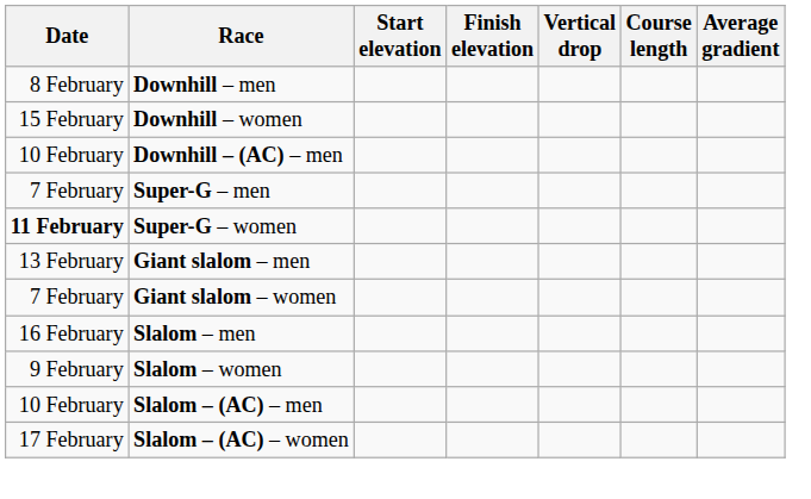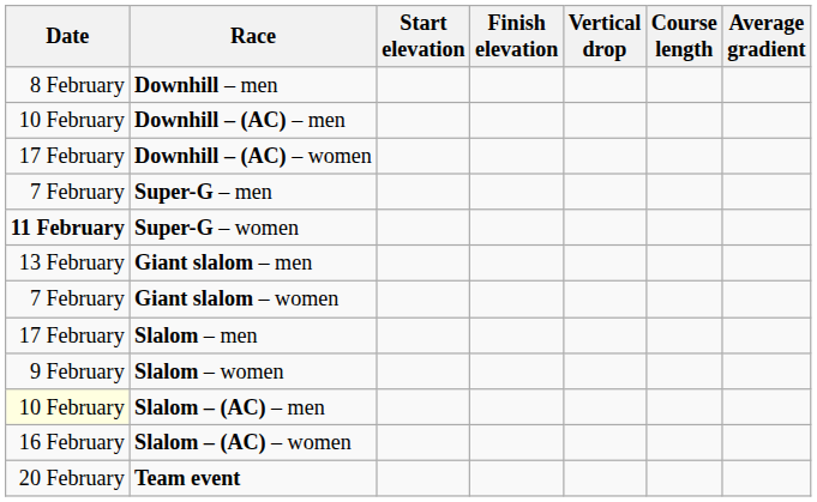 <table class="wikitable sortable" style="text-align:right; font-size:95%;">
 <tr>
 <th>Date</th>
 <th>Race</th>
 <th>Start<br>elevation</th>
 <th>Finish<br>elevation</th>
 <th>Vertical<br>drop</th>
 <th>Course<br>length</th>
 <th>Average<br>gradient</th>
 </tr>
 <tr>
 <td>8 February</td>
 <td align=left><strong>Downhill</strong> – men</td>
 <td></td>
 <td></td>
 <td></td>
 <td></td>
 <td align=center></td>
 </tr>
 <tr>
-<td>15 February</td>
-<td align=left><strong>Downhill</strong> – women</td>
+<td>10 February</td>
+<td align=left><strong>Downhill – (AC)</strong> – men</td>
 <td></td>
 <td></td>
 <td></td>
 <td></td>
 <td align=center></td>
 </tr>
 <tr>
-<td>10 February</td>
-<td align=left><strong>Downhill – (AC)</strong> – men</td>
+<td>17 February</td>
+<td align=left><strong>Downhill – (AC)</strong> – women</td>
 <td></td>
 <td></td>
 <td></td>
 <td></td>
 <td align=center></td>
 </tr>
 <tr>
 <td>7 February</td>
 <td align=left><strong>Super-G</strong> – men</td>
 <td></td>
 <td></td>
 <td></td>
 <td></td>
 <td align=center></td>
 </tr>
 <tr>
 <td><strong>11 February</strong></td>
 <td align=left><strong>Super-G</strong> – women</td>
 <td></td>
 <td></td>
 <td></td>
 <td></td>
 <td align=center></td>
 </tr>
 <tr>
 <td>13 February</td>
 <td align=left><strong>Giant slalom</strong> – men</td>
 <td></td>
 <td></td>
 <td></td>
 <td></td>
 <td></td>
 </tr>
 <tr>
 <td>7 February</td>
 <td align=left><strong>Giant slalom</strong> – women</td>
 <td></td>
 <td></td>
 <td></td>
 <td></td>
 <td></td>
 </tr>
 <tr>
-<td>16 February</td>
+<td>17 February</td>
 <td align=left><strong>Slalom</strong> – men</td>
 <td></td>
 <td></td>
 <td></td>
 <td></td>
 <td></td>
 </tr>
 <tr>
 <td>9 February</td>
 <td align=left><strong>Slalom</strong> – women</td>
 <td></td>
 <td></td>
 <td></td>
 <td></td>
 <td></td>
 </tr>
 <tr>
-<td>10 February</td>
+<td style="background: lightyellow;">10 February</td>
 <td align=left><strong>Slalom – (AC)</strong> – men</td>
 <td></td>
 <td></td>
 <td></td>
 <td></td>
 <td></td>
 </tr>
 <tr>
-<td>17 February</td>
+<td>16 February</td>
 <td align=left><strong>Slalom – (AC)</strong> – women</td>
 <td></td>
 <td></td>
 <td></td>
 <td></td>
 <td></td>
 </tr>
+<tr>
+<td>20 February</td>
+<td align=left><strong>Team event</strong></td>
+<td></td>
+<td></td>
+<td></td>
+<td></td>
+<td></td>
+</tr>
 </table>
